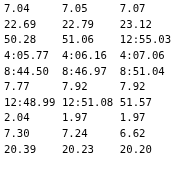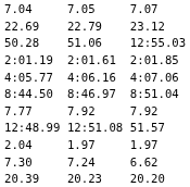 <table>
 <tr>
 <td></td>
 <td></td>
 <td>7.04</td>
 <td></td>
 <td>7.05</td>
 <td></td>
 <td>7.07</td>
 </tr>
 <tr>
 <td></td>
 <td></td>
 <td>22.69</td>
 <td></td>
 <td>22.79</td>
 <td></td>
 <td>23.12</td>
 </tr>
 <tr>
 <td></td>
 <td></td>
 <td>50.28</td>
 <td></td>
 <td>51.06</td>
 <td></td>
 <td>12:55.03</td>
+</tr>
+<tr>
+<td></td>
+<td></td>
+<td>2:01.19</td>
+<td></td>
+<td>2:01.61</td>
+<td></td>
+<td>2:01.85</td>
 </tr>
 <tr>
 <td></td>
 <td></td>
 <td>4:05.77</td>
 <td></td>
 <td>4:06.16</td>
 <td></td>
 <td>4:07.06</td>
 </tr>
 <tr>
 <td></td>
 <td></td>
 <td>8:44.50</td>
 <td></td>
 <td>8:46.97</td>
 <td></td>
 <td>8:51.04</td>
 </tr>
 <tr>
 <td></td>
 <td></td>
 <td>7.77</td>
 <td></td>
 <td>7.92</td>
 <td></td>
 <td>7.92</td>
 </tr>
 <tr>
 <td></td>
 <td></td>
 <td>12:48.99</td>
 <td></td>
 <td>12:51.08</td>
 <td></td>
 <td>51.57</td>
 </tr>
 <tr>
 <td></td>
 <td></td>
 <td>2.04</td>
 <td></td>
 <td>1.97</td>
 <td></td>
 <td>1.97</td>
 </tr>
 <tr>
 <td></td>
 <td></td>
 <td>7.30</td>
 <td></td>
 <td>7.24</td>
 <td></td>
 <td>6.62</td>
 </tr>
 <tr>
 <td></td>
 <td></td>
 <td>20.39</td>
 <td></td>
 <td>20.23</td>
 <td></td>
 <td>20.20</td>
 </tr>
 </table>
